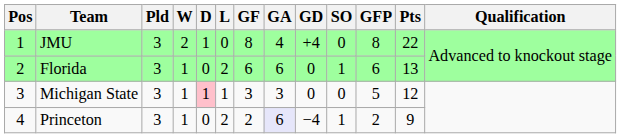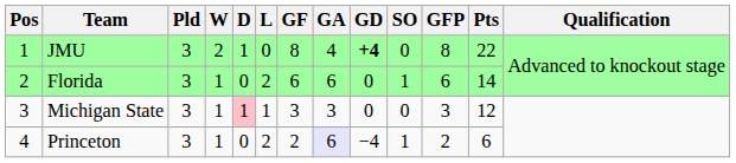 <table class="wikitable" style="text-align:center">
 <tr>
 <th>Pos</th>
 <th>Team</th>
 <th>Pld</th>
 <th>W</th>
 <th>D</th>
 <th>L</th>
 <th>GF</th>
 <th>GA</th>
 <th>GD</th>
 <th>SO</th>
 <th>GFP</th>
 <th>Pts</th>
 <th>Qualification</th>
 </tr>
 <tr bgcolor="#9eff9e">
 <td>1</td>
 <td style="text-align:left">JMU</td>
 <td>3</td>
 <td>2</td>
 <td>1</td>
 <td>0</td>
 <td>8</td>
 <td>4</td>
-<td>+4</td>
+<td><strong>+4</strong></td>
 <td>0</td>
 <td>8</td>
 <td>22</td>
 <td rowspan="2">Advanced to knockout stage</td>
 </tr>
 <tr bgcolor="#9eff9e">
 <td>2</td>
 <td style="text-align:left">Florida</td>
 <td>3</td>
 <td>1</td>
 <td>0</td>
 <td>2</td>
 <td>6</td>
 <td>6</td>
 <td>0</td>
 <td>1</td>
 <td>6</td>
-<td>13</td>
+<td>14</td>
 </tr>
 <tr>
 <td>3</td>
 <td style="text-align:left">Michigan State</td>
 <td>3</td>
 <td>1</td>
 <td style="background: pink;">1</td>
 <td>1</td>
 <td>3</td>
 <td>3</td>
 <td>0</td>
 <td>0</td>
-<td>5</td>
+<td>3</td>
 <td>12</td>
 <td rowspan="2"></td>
 </tr>
 <tr>
 <td>4</td>
 <td style="text-align:left">Princeton</td>
 <td>3</td>
 <td>1</td>
 <td>0</td>
 <td>2</td>
 <td>2</td>
 <td style="background: lavender;">6</td>
 <td>−4</td>
 <td>1</td>
 <td>2</td>
-<td>9</td>
+<td>6</td>
 </tr>
 </table>
